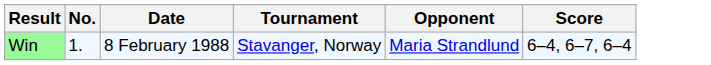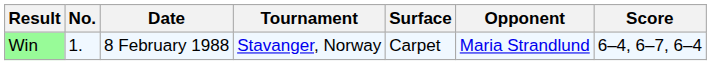 <table class="wikitable" style="font-size:97%">
 <tr>
 <th>Result</th>
 <th>No.</th>
 <th>Date</th>
 <th>Tournament</th>
+<th>Surface</th>
 <th>Opponent</th>
 <th>Score</th>
 </tr>
 <tr style="background:#f0f8ff;">
 <td style="background:#98fb98;">Win</td>
 <td>1.</td>
 <td>8 February 1988</td>
 <td><a href='#'>Stavanger</a>, Norway</td>
+<td>Carpet</td>
 <td> <a href='#'>Maria Strandlund</a></td>
 <td>6–4, 6–7, 6–4</td>
 </tr>
 </table>
